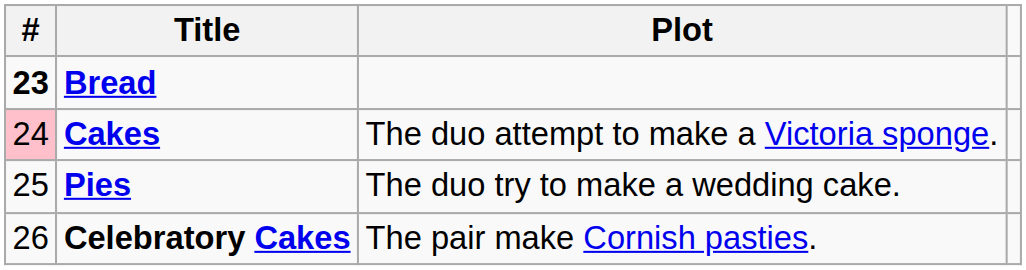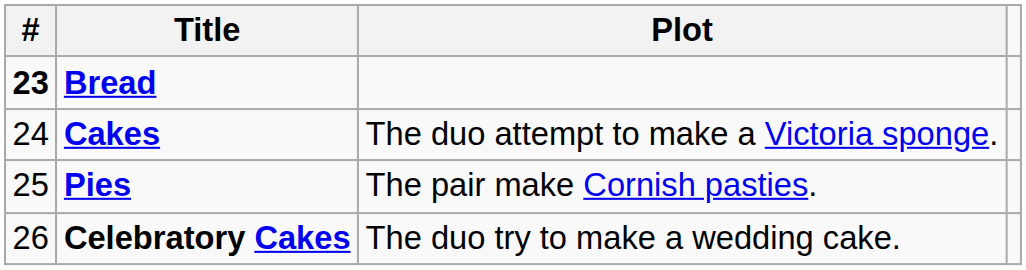 <table class="wikitable">
 <tr>
 <th>#</th>
 <th>Title</th>
 <th>Plot</th>
 </tr>
 <tr>
 <td><strong>23</strong></td>
 <td><strong><a href='#'>Bread</a></strong></td>
 <td></td>
 <td></td>
 </tr>
 <tr>
-<td style="background: pink;">24</td>
+<td>24</td>
 <td><strong><a href='#'>Cakes</a></strong></td>
 <td>The duo attempt to make a <a href='#'>Victoria sponge</a>.</td>
 <td></td>
 </tr>
 <tr>
 <td>25</td>
 <td><strong><a href='#'>Pies</a></strong></td>
-<td>The duo try to make a wedding cake.</td>
+<td>The pair make <a href='#'>Cornish pasties</a>.</td>
 <td></td>
 </tr>
 <tr>
 <td>26</td>
 <td><strong>Celebratory <a href='#'>Cakes</a></strong></td>
-<td>The pair make <a href='#'>Cornish pasties</a>.</td>
+<td>The duo try to make a wedding cake.</td>
 <td></td>
 </tr>
 </table>
